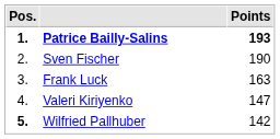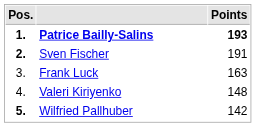 <table cellspacing="1" cellpadding="3" style="border:1px solid #AAAAAA;font-size:90%">
 <tr bgcolor="#E4E4E4">
 <th style="border-bottom:1px solid #AAAAAA" width=10>Pos.</th>
 <th style="border-bottom:1px solid #AAAAAA" width=200></th>
 <th style="border-bottom:1px solid #AAAAAA" width=20>Points</th>
 </tr>
 <tr>
 <td align="center"><strong>1.</strong></td>
 <td> <strong><a href='#'>Patrice Bailly-Salins</a></strong></td>
 <td align="right"><strong>193</strong></td>
 </tr>
 <tr>
-<td align="center">2.</td>
+<td align="center"><strong>2.</strong></td>
 <td> <a href='#'>Sven Fischer</a></td>
-<td align="right">190</td>
+<td align="right">191</td>
 </tr>
 <tr>
 <td align="center">3.</td>
 <td> <a href='#'>Frank Luck</a></td>
 <td align="right">163</td>
 </tr>
 <tr>
 <td align="center">4.</td>
 <td> <a href='#'>Valeri Kiriyenko</a></td>
-<td align="right">147</td>
+<td align="right">148</td>
 </tr>
 <tr>
 <td align="center"><strong>5.</strong></td>
 <td> <a href='#'>Wilfried Pallhuber</a></td>
 <td align="right">142</td>
 </tr>
 <tr>
 </tr>
 </table>
